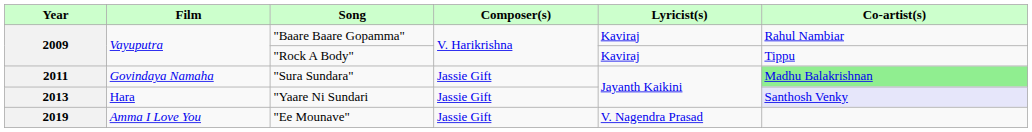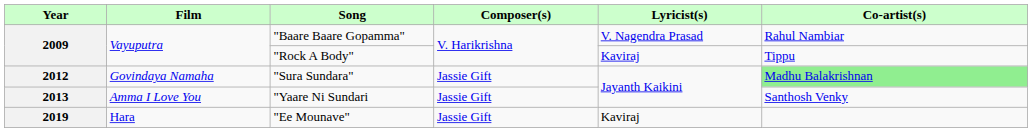 <table class="wikitable plainrowheaders" width="100%" textcolor:#000;">
 <tr style="background:#cfc; text-align:center;">
 <td scope="col" width=10%><strong>Year</strong></td>
 <td scope="col" width=16%><strong>Film</strong></td>
 <td scope="col" width=16%><strong>Song</strong></td>
 <td scope="col" width=16%><strong>Composer(s)</strong></td>
 <td scope="col" width=16%><strong>Lyricist(s)</strong></td>
 <td scope="col" width=26%><strong>Co-artist(s)</strong></td>
 </tr>
 <tr>
 <th scope="row" rowspan=2>2009</th>
 <td ! scope="row" rowspan=2><em><a href='#'>Vayuputra</a></em></td>
 <td>"Baare Baare Gopamma"</td>
 <td rowspan=2><a href='#'>V. Harikrishna</a></td>
-<td><a href='#'>Kaviraj</a></td>
+<td><a href='#'>V. Nagendra Prasad</a></td>
 <td><a href='#'>Rahul Nambiar</a></td>
 </tr>
 <tr>
 <td>"Rock A Body"</td>
 <td><a href='#'>Kaviraj</a></td>
 <td><a href='#'>Tippu</a></td>
 </tr>
 <tr>
-<th scope="row">2011</th>
+<th scope="row">2012</th>
 <td ! scope="row"><em><a href='#'>Govindaya Namaha</a></em></td>
 <td>"Sura Sundara"</td>
 <td><a href='#'>Jassie Gift</a></td>
 <td rowspan="2"><a href='#'>Jayanth Kaikini</a></td>
 <td style="background: lightgreen;"><a href='#'>Madhu Balakrishnan</a></td>
 </tr>
 <tr>
 <th>2013</th>
-<td><a href='#'>Hara</a></td>
+<td scope="row" !><em><a href='#'>Amma I Love You</a></em></td>
 <td>"Yaare Ni Sundari</td>
 <td><a href='#'>Jassie Gift</a></td>
-<td style="background: lavender;"><a href='#'>Santhosh Venky</a></td>
+<td><a href='#'>Santhosh Venky</a></td>
 </tr>
 <tr>
 <th scope="row">2019</th>
-<td scope="row" !><em><a href='#'>Amma I Love You</a></em></td>
+<td><a href='#'>Hara</a></td>
 <td>"Ee Mounave"</td>
 <td><a href='#'>Jassie Gift</a></td>
-<td><a href='#'>V. Nagendra Prasad</a></td>
+<td>Kaviraj</td>
 <td></td>
 </tr>
 </table>
